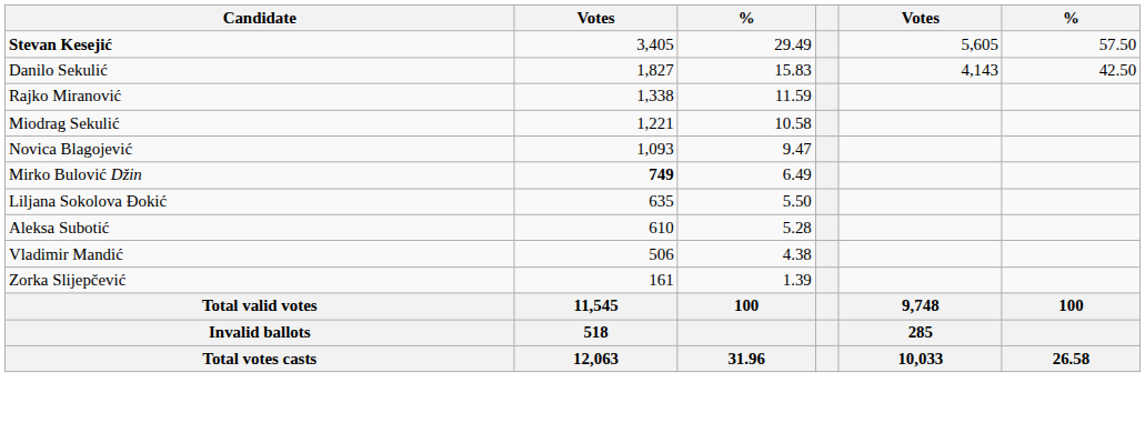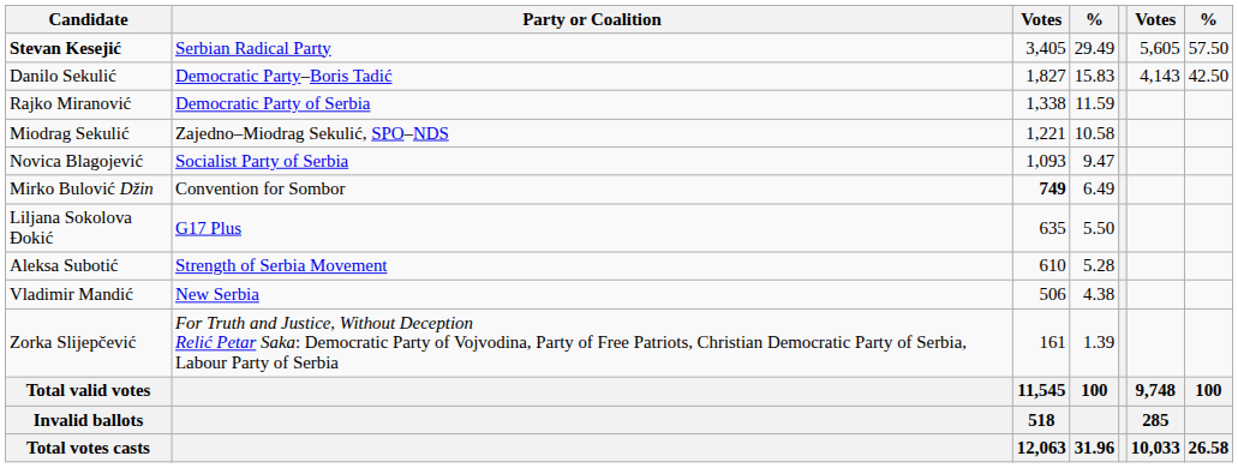 <table style="width:1100px;" class="wikitable">
 <tr>
 <th>Candidate</th>
+<th>Party or Coalition</th>
 <th>Votes</th>
 <th>%</th>
 <th></th>
 <th>Votes</th>
 <th>%</th>
 </tr>
 <tr>
 <td align="left"><strong>Stevan Kesejić</strong></td>
+<td align="left"><a href='#'>Serbian Radical Party</a></td>
 <td align="right">3,405</td>
 <td align="right">29.49</td>
 <th align="left"></th>
 <td align="right">5,605</td>
 <td align="right">57.50</td>
 </tr>
 <tr>
 <td align="left">Danilo Sekulić</td>
+<td align="left"><a href='#'>Democratic Party</a>–<a href='#'>Boris Tadić</a></td>
 <td align="right">1,827</td>
 <td align="right">15.83</td>
 <th align="left"></th>
 <td align="right">4,143</td>
 <td align="right">42.50</td>
 </tr>
 <tr>
 <td align="left">Rajko Miranović</td>
+<td align="left"><a href='#'>Democratic Party of Serbia</a></td>
 <td align="right">1,338</td>
 <td align="right">11.59</td>
 <th align="left"></th>
 <td align="right"></td>
 <td align="right"></td>
 </tr>
 <tr>
 <td align="left">Miodrag Sekulić</td>
+<td align="left">Zajedno–Miodrag Sekulić, <a href='#'>SPO</a>–<a href='#'>NDS</a></td>
 <td align="right">1,221</td>
 <td align="right">10.58</td>
 <th align="left"></th>
 <td align="right"></td>
 <td align="right"></td>
 </tr>
 <tr>
 <td align="left">Novica Blagojević</td>
+<td align="left"><a href='#'>Socialist Party of Serbia</a></td>
 <td align="right">1,093</td>
 <td align="right">9.47</td>
 <th align="left"></th>
 <td align="right"></td>
 <td align="right"></td>
 </tr>
 <tr>
 <td align="left">Mirko Bulović <em>Džin</em></td>
+<td align="left">Convention for Sombor</td>
 <td align="right"><strong>749</strong></td>
 <td align="right">6.49</td>
 <th align="left"></th>
 <td align="right"></td>
 <td align="right"></td>
 </tr>
 <tr>
 <td align="left">Liljana Sokolova Đokić</td>
+<td align="left"><a href='#'>G17 Plus</a></td>
 <td align="right">635</td>
 <td align="right">5.50</td>
 <th align="left"></th>
 <td align="right"></td>
 <td align="right"></td>
 </tr>
 <tr>
 <td align="left">Aleksa Subotić</td>
+<td align="left"><a href='#'>Strength of Serbia Movement</a></td>
 <td align="right">610</td>
 <td align="right">5.28</td>
 <th align="left"></th>
 <td align="right"></td>
 <td align="right"></td>
 </tr>
 <tr>
 <td align="left">Vladimir Mandić</td>
+<td align="left"><a href='#'>New Serbia</a></td>
 <td align="right">506</td>
 <td align="right">4.38</td>
 <th align="left"></th>
 <td align="right"></td>
 <td align="right"></td>
 </tr>
 <tr>
 <td align="left">Zorka Slijepčević</td>
+<td align="left"><em>For Truth and Justice, Without Deception<br><a href='#'>Relić Petar</a> Saka</em>: Democratic Party of Vojvodina, Party of Free Patriots, Christian Democratic Party of Serbia, Labour Party of Serbia</td>
 <td align="right">161</td>
 <td align="right">1.39</td>
 <th align="left"></th>
 <td align="right"></td>
 <td align="right"></td>
 </tr>
 <tr>
 <th align="left">Total valid votes</th>
+<th align="left"></th>
 <th align="right">11,545</th>
 <th align="right">100</th>
 <th align="left"></th>
 <th align="right">9,748</th>
 <th align="right">100</th>
 </tr>
 <tr>
 <th align="left">Invalid ballots</th>
+<th align="left"></th>
 <th align="right">518</th>
 <th align="right"></th>
 <th align="left"></th>
 <th align="right">285</th>
 <th align="right"></th>
 </tr>
 <tr>
 <th align="left">Total votes casts</th>
+<th align="left"></th>
 <th align="right">12,063</th>
 <th align="right">31.96</th>
 <th align="left"></th>
 <th align="right">10,033</th>
 <th align="right">26.58</th>
 </tr>
 </table>
